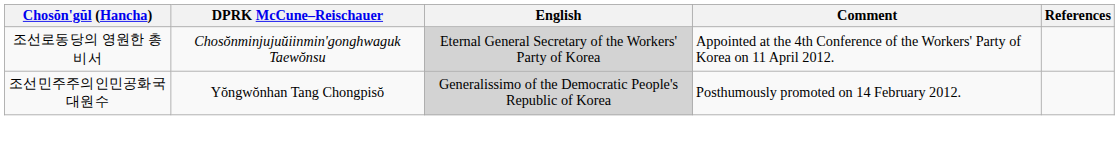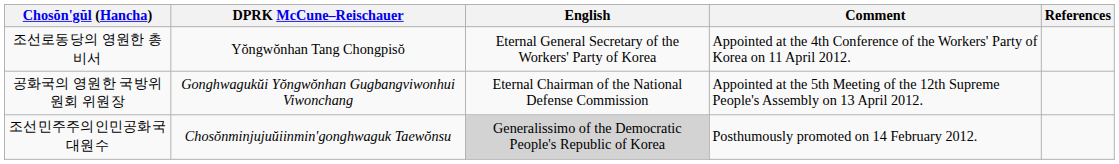 <table class="wikitable sortable">
 <tr>
 <th><a href='#'>Chosŏn'gŭl</a> (<a href='#'>Hancha</a>)</th>
 <th>DPRK <a href='#'>McCune–Reischauer</a></th>
 <th>English</th>
 <th>Comment</th>
 <th class="unsortable">References</th>
 </tr>
 <tr>
 <td align="center">조선로동당의 영원한 총비서</td>
-<td align="center"><em>Chosŏnminjujuŭiinmin'gonghwaguk Taewŏnsu</em></td>
-<td align="center" style="background: lightgrey;">Eternal General Secretary of the Workers' Party of Korea</td>
+<td align="center">Yŏngwŏnhan Tang Chongpisŏ</td>
+<td align="center">Eternal General Secretary of the Workers' Party of Korea</td>
 <td>Appointed at the 4th Conference of the Workers' Party of Korea on 11 April 2012.</td>
 <td></td>
 </tr>
 <tr>
+<td align="center">공화국의 영원한 국방위원회 위원장</td>
+<td align="center"><em>Gonghwagukŭi Yŏngwŏnhan Gugbangviwonhui Viwonchang</em></td>
+<td align="center">Eternal Chairman of the National Defense Commission</td>
+<td>Appointed at the 5th Meeting of the 12th Supreme People's Assembly on 13 April 2012.</td>
+<td></td>
+</tr>
+<tr>
 <td align="center">조선민주주의인민공화국 대원수</td>
-<td align="center">Yŏngwŏnhan Tang Chongpisŏ</td>
+<td align="center"><em>Chosŏnminjujuŭiinmin'gonghwaguk Taewŏnsu</em></td>
 <td align="center" style="background: lightgrey;">Generalissimo of the Democratic People's Republic of Korea</td>
 <td>Posthumously promoted on 14 February 2012.</td>
 <td></td>
 </tr>
 </table>
